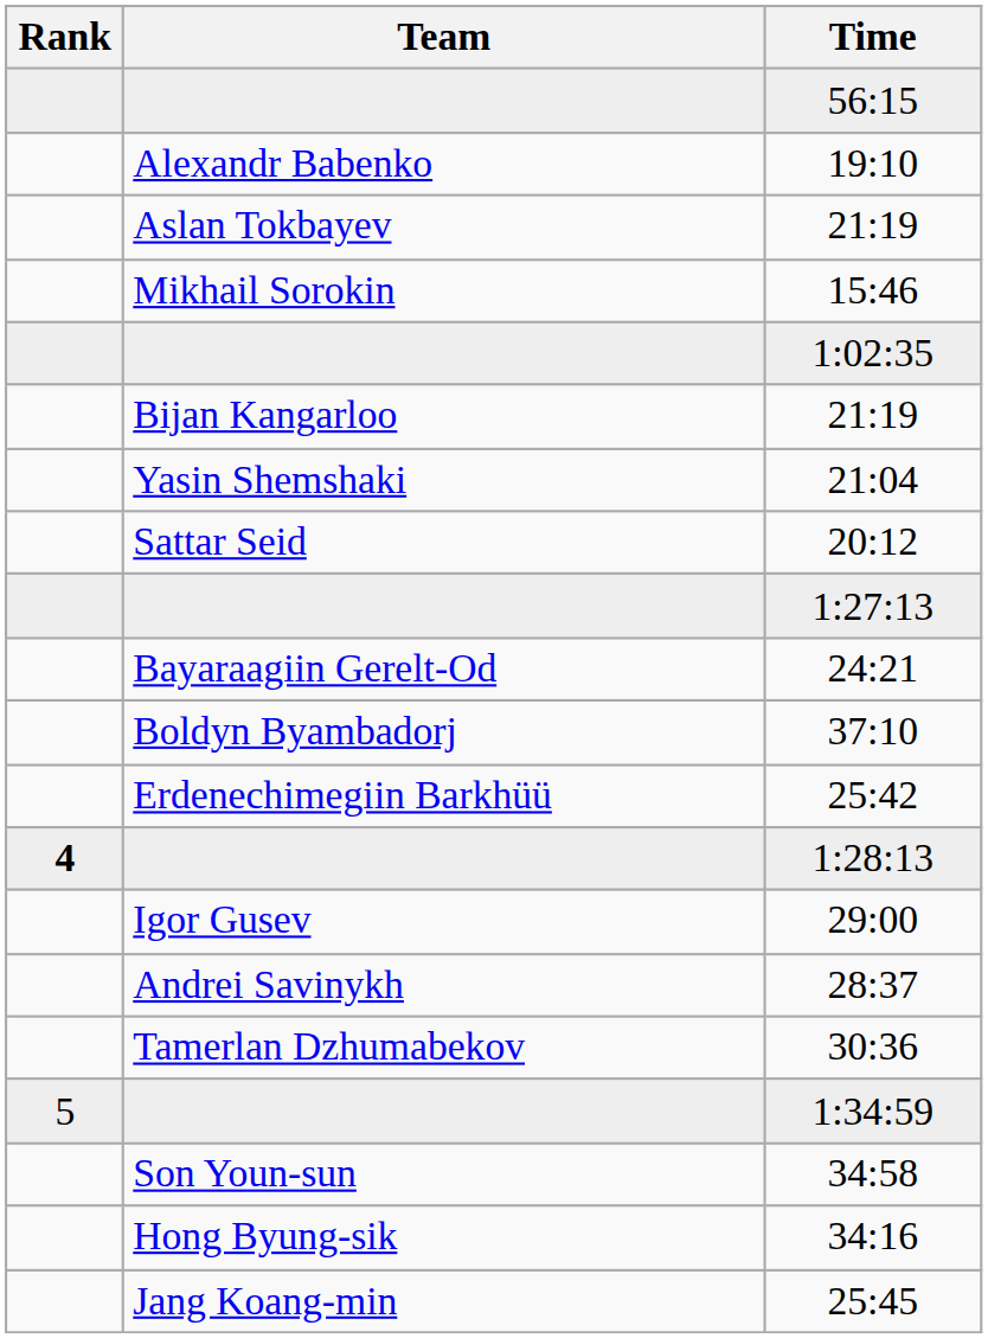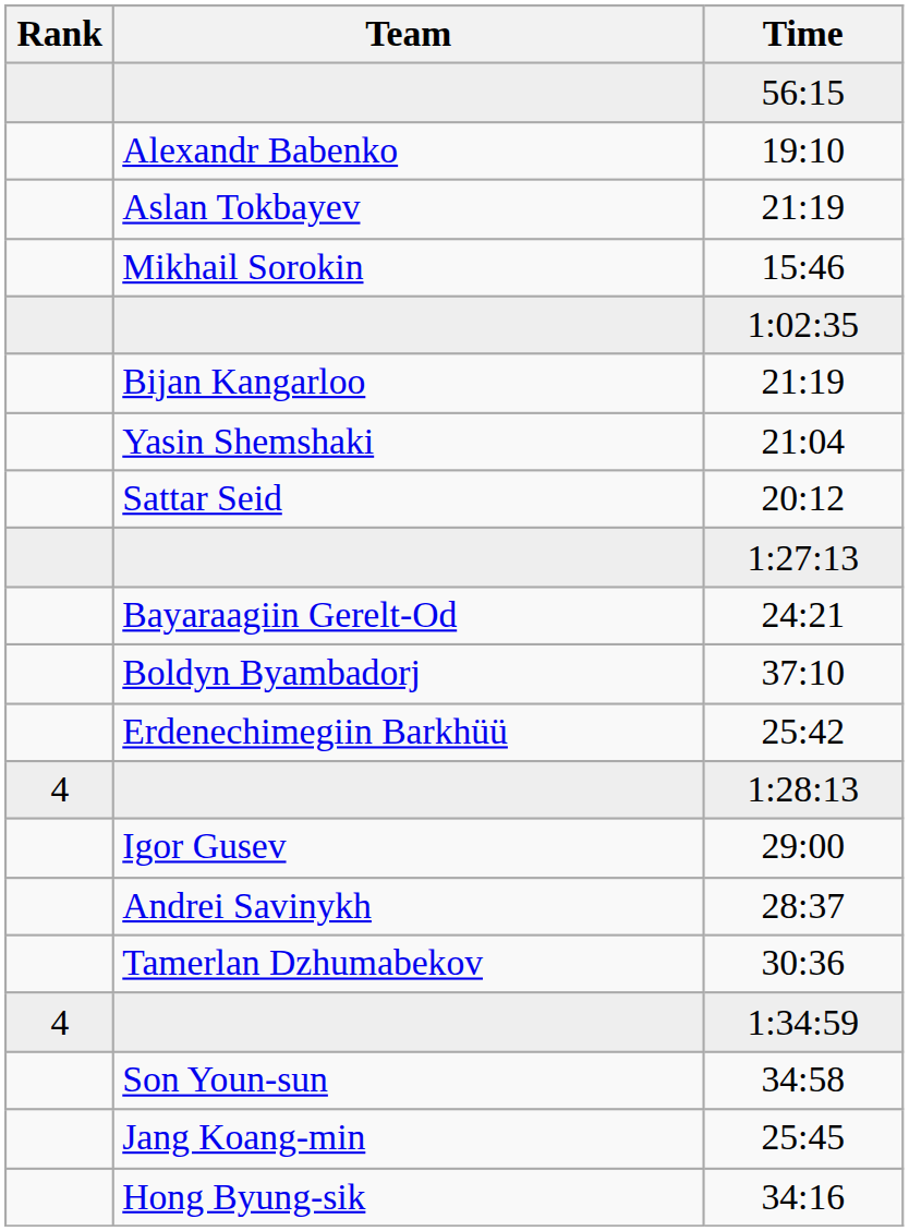 <table class=wikitable style="text-align:center">
 <tr>
 <th width=40>Rank</th>
 <th width=250>Team</th>
 <th width=80>Time</th>
 </tr>
 <tr bgcolor=eeeeee>
 <td></td>
 <td align=left></td>
 <td>56:15</td>
 </tr>
 <tr>
 <td></td>
 <td align="left"><a href='#'>Alexandr Babenko</a></td>
 <td>19:10</td>
 </tr>
 <tr>
 <td></td>
 <td align="left"><a href='#'>Aslan Tokbayev</a></td>
 <td>21:19</td>
 </tr>
 <tr>
 <td></td>
 <td align="left"><a href='#'>Mikhail Sorokin</a></td>
 <td>15:46</td>
 </tr>
 <tr bgcolor=eeeeee>
 <td></td>
 <td align=left></td>
 <td>1:02:35</td>
 </tr>
 <tr>
 <td></td>
 <td align="left"><a href='#'>Bijan Kangarloo</a></td>
 <td>21:19</td>
 </tr>
 <tr>
 <td></td>
 <td align="left"><a href='#'>Yasin Shemshaki</a></td>
 <td>21:04</td>
 </tr>
 <tr>
 <td></td>
 <td align="left"><a href='#'>Sattar Seid</a></td>
 <td>20:12</td>
 </tr>
 <tr bgcolor=eeeeee>
 <td></td>
 <td align=left></td>
 <td>1:27:13</td>
 </tr>
 <tr>
 <td></td>
 <td align="left"><a href='#'>Bayaraagiin Gerelt-Od</a></td>
 <td>24:21</td>
 </tr>
 <tr>
 <td></td>
 <td align="left"><a href='#'>Boldyn Byambadorj</a></td>
 <td>37:10</td>
 </tr>
 <tr>
 <td></td>
 <td align="left"><a href='#'>Erdenechimegiin Barkhüü</a></td>
 <td>25:42</td>
 </tr>
 <tr bgcolor=eeeeee>
-<td><strong>4</strong></td>
+<td>4</td>
 <td align=left></td>
 <td>1:28:13</td>
 </tr>
 <tr>
 <td></td>
 <td align="left"><a href='#'>Igor Gusev</a></td>
 <td>29:00</td>
 </tr>
 <tr>
 <td></td>
 <td align="left"><a href='#'>Andrei Savinykh</a></td>
 <td>28:37</td>
 </tr>
 <tr>
 <td></td>
 <td align="left"><a href='#'>Tamerlan Dzhumabekov</a></td>
 <td>30:36</td>
 </tr>
 <tr bgcolor=eeeeee>
-<td>5</td>
+<td>4</td>
 <td align=left></td>
 <td>1:34:59</td>
 </tr>
 <tr>
 <td></td>
 <td align="left"><a href='#'>Son Youn-sun</a></td>
 <td>34:58</td>
 </tr>
 <tr>
 <td></td>
+<td align="left"><a href='#'>Jang Koang-min</a></td>
+<td>25:45</td>
+</tr>
+<tr>
+<td></td>
 <td align="left"><a href='#'>Hong Byung-sik</a></td>
 <td>34:16</td>
 </tr>
-<tr>
-<td></td>
-<td align="left"><a href='#'>Jang Koang-min</a></td>
-<td>25:45</td>
-</tr>
 </table>
